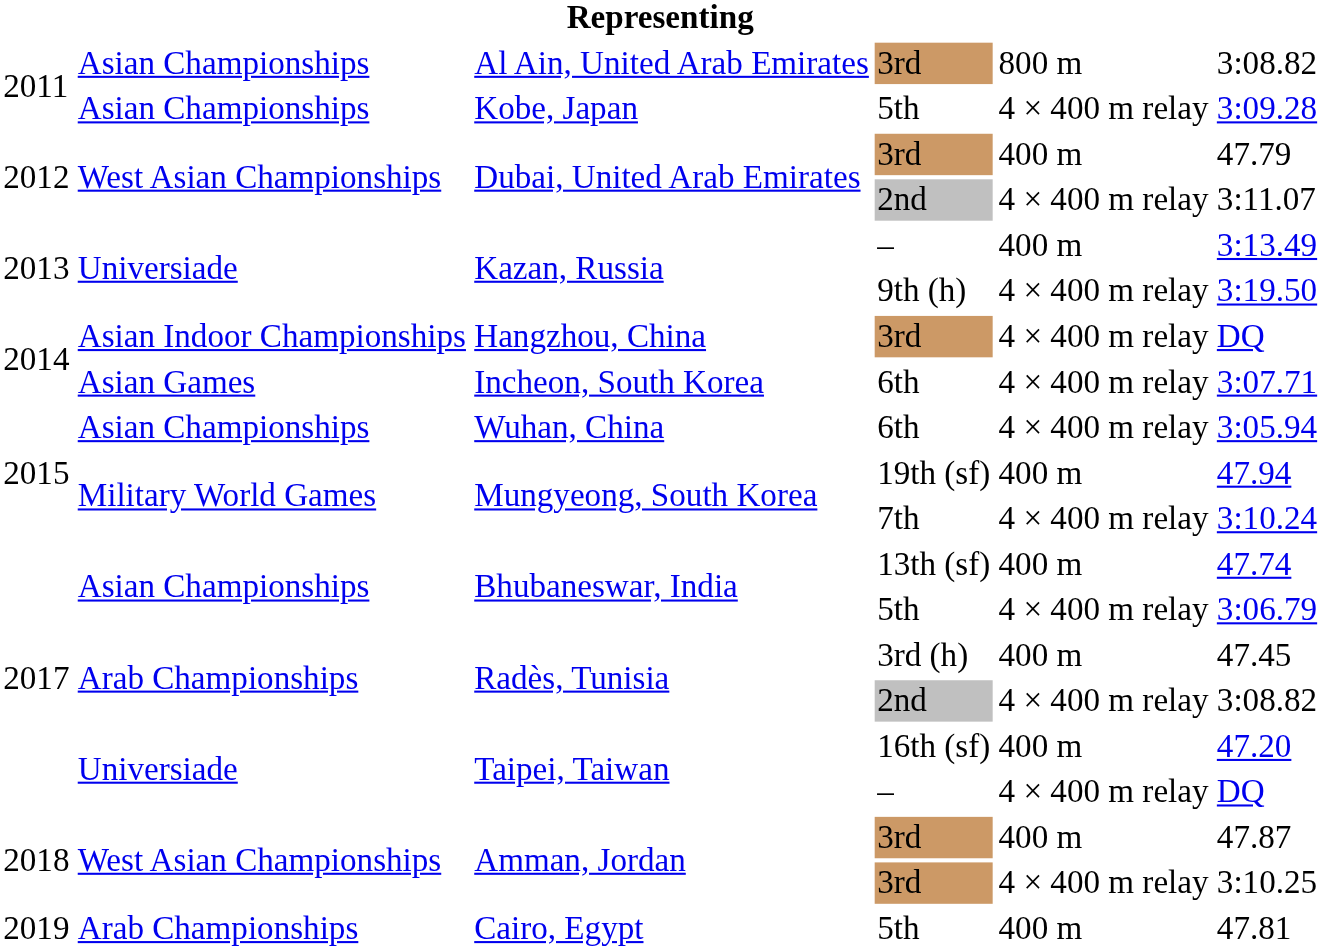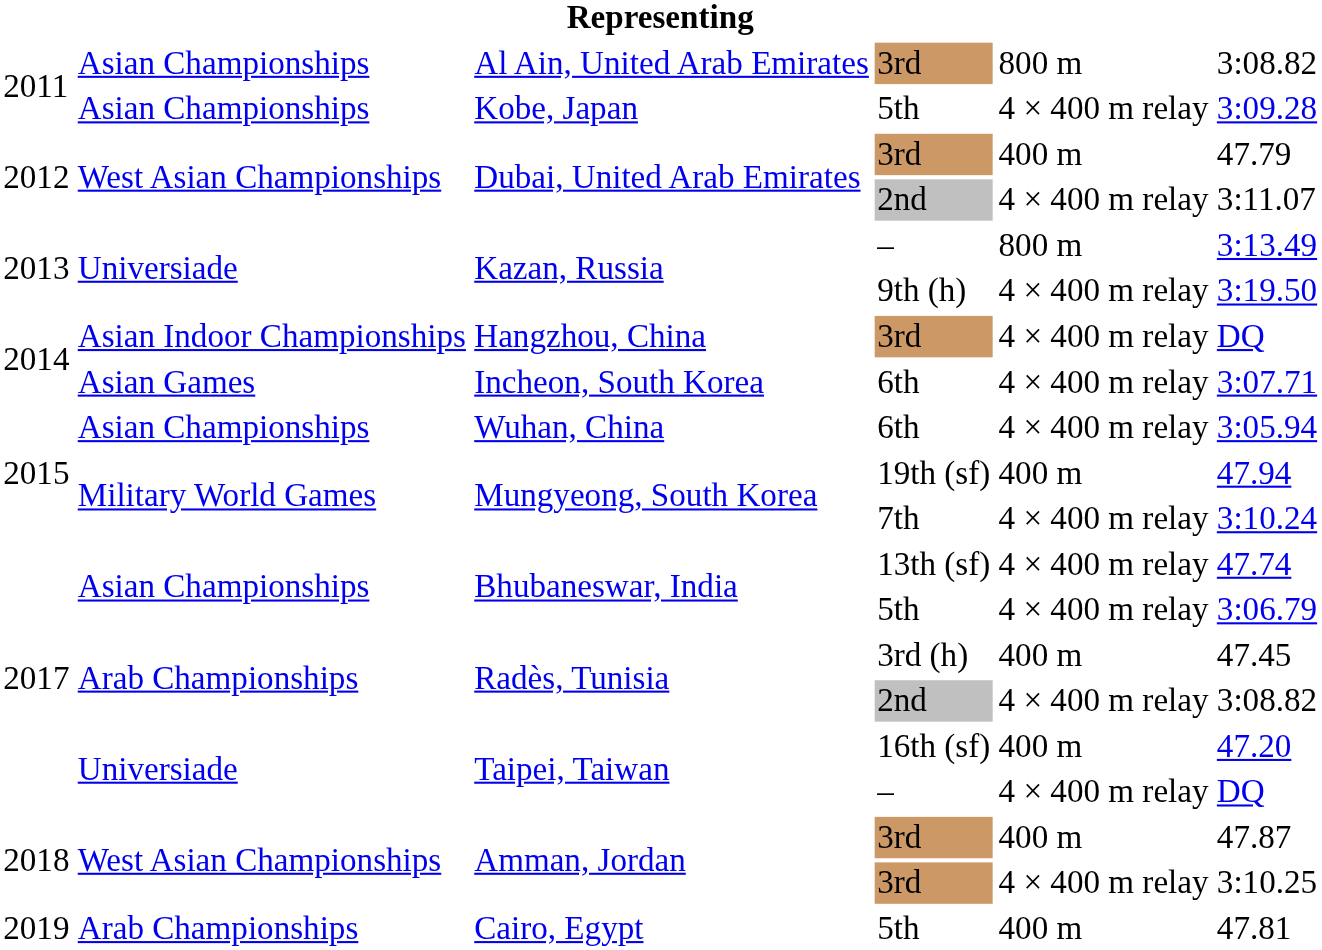 <table>
 <tr>
 <th colspan="6">Representing </th>
 </tr>
 <tr>
 <td rowspan=2>2011</td>
 <td><a href='#'>Asian Championships</a></td>
 <td><a href='#'>Al Ain, United Arab Emirates</a></td>
 <td bgcolor=cc9966>3rd</td>
 <td>800 m</td>
 <td>3:08.82</td>
 </tr>
 <tr>
 <td><a href='#'>Asian Championships</a></td>
 <td><a href='#'>Kobe, Japan</a></td>
 <td>5th</td>
 <td>4 × 400 m relay</td>
 <td><a href='#'>3:09.28</a></td>
 </tr>
 <tr>
 <td rowspan=2>2012</td>
 <td rowspan=2><a href='#'>West Asian Championships</a></td>
 <td rowspan=2><a href='#'>Dubai, United Arab Emirates</a></td>
 <td bgcolor=cc9966>3rd</td>
 <td>400 m</td>
 <td>47.79</td>
 </tr>
 <tr>
 <td bgcolor=silver>2nd</td>
 <td>4 × 400 m relay</td>
 <td>3:11.07</td>
 </tr>
 <tr>
 <td rowspan=2>2013</td>
 <td rowspan=2><a href='#'>Universiade</a></td>
 <td rowspan=2><a href='#'>Kazan, Russia</a></td>
 <td>–</td>
-<td>400 m</td>
+<td>800 m</td>
 <td><a href='#'>3:13.49</a></td>
 </tr>
 <tr>
 <td>9th (h)</td>
 <td>4 × 400 m relay</td>
 <td><a href='#'>3:19.50</a></td>
 </tr>
 <tr>
 <td rowspan=2>2014</td>
 <td><a href='#'>Asian Indoor Championships</a></td>
 <td><a href='#'>Hangzhou, China</a></td>
 <td bgcolor=cc9966>3rd</td>
 <td>4 × 400 m relay</td>
 <td><a href='#'>DQ</a></td>
 </tr>
 <tr>
 <td><a href='#'>Asian Games</a></td>
 <td><a href='#'>Incheon, South Korea</a></td>
 <td>6th</td>
 <td>4 × 400 m relay</td>
 <td><a href='#'>3:07.71</a></td>
 </tr>
 <tr>
 <td rowspan=3>2015</td>
 <td><a href='#'>Asian Championships</a></td>
 <td><a href='#'>Wuhan, China</a></td>
 <td>6th</td>
 <td>4 × 400 m relay</td>
 <td><a href='#'>3:05.94</a></td>
 </tr>
 <tr>
 <td rowspan=2><a href='#'>Military World Games</a></td>
 <td rowspan=2><a href='#'>Mungyeong, South Korea</a></td>
 <td>19th (sf)</td>
 <td>400 m</td>
 <td><a href='#'>47.94</a></td>
 </tr>
 <tr>
 <td>7th</td>
 <td>4 × 400 m relay</td>
 <td><a href='#'>3:10.24</a></td>
 </tr>
 <tr>
 <td rowspan=6>2017</td>
 <td rowspan=2><a href='#'>Asian Championships</a></td>
 <td rowspan=2><a href='#'>Bhubaneswar, India</a></td>
 <td>13th (sf)</td>
-<td>400 m</td>
+<td>4 × 400 m relay</td>
 <td><a href='#'>47.74</a></td>
 </tr>
 <tr>
 <td>5th</td>
 <td>4 × 400 m relay</td>
 <td><a href='#'>3:06.79</a></td>
 </tr>
 <tr>
 <td rowspan=2><a href='#'>Arab Championships</a></td>
 <td rowspan=2><a href='#'>Radès, Tunisia</a></td>
 <td>3rd (h)</td>
 <td>400 m</td>
 <td>47.45</td>
 </tr>
 <tr>
 <td bgcolor=silver>2nd</td>
 <td>4 × 400 m relay</td>
 <td>3:08.82</td>
 </tr>
 <tr>
 <td rowspan=2><a href='#'>Universiade</a></td>
 <td rowspan=2><a href='#'>Taipei, Taiwan</a></td>
 <td>16th (sf)</td>
 <td>400 m</td>
 <td><a href='#'>47.20</a></td>
 </tr>
 <tr>
 <td>–</td>
 <td>4 × 400 m relay</td>
 <td><a href='#'>DQ</a></td>
 </tr>
 <tr>
 <td rowspan=2>2018</td>
 <td rowspan=2><a href='#'>West Asian Championships</a></td>
 <td rowspan=2><a href='#'>Amman, Jordan</a></td>
 <td bgcolor=cc9966>3rd</td>
 <td>400 m</td>
 <td>47.87</td>
 </tr>
 <tr>
 <td bgcolor=cc9966>3rd</td>
 <td>4 × 400 m relay</td>
 <td>3:10.25</td>
 </tr>
 <tr>
 <td>2019</td>
 <td><a href='#'>Arab Championships</a></td>
 <td><a href='#'>Cairo, Egypt</a></td>
 <td>5th</td>
 <td>400 m</td>
 <td>47.81</td>
 </tr>
 </table>
